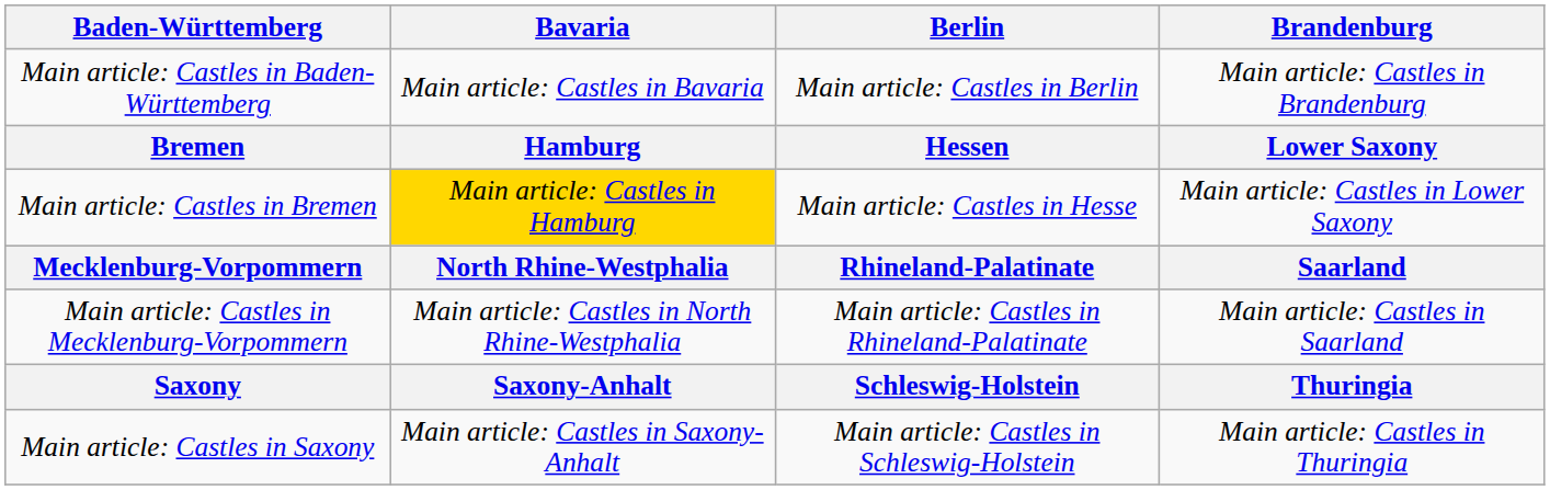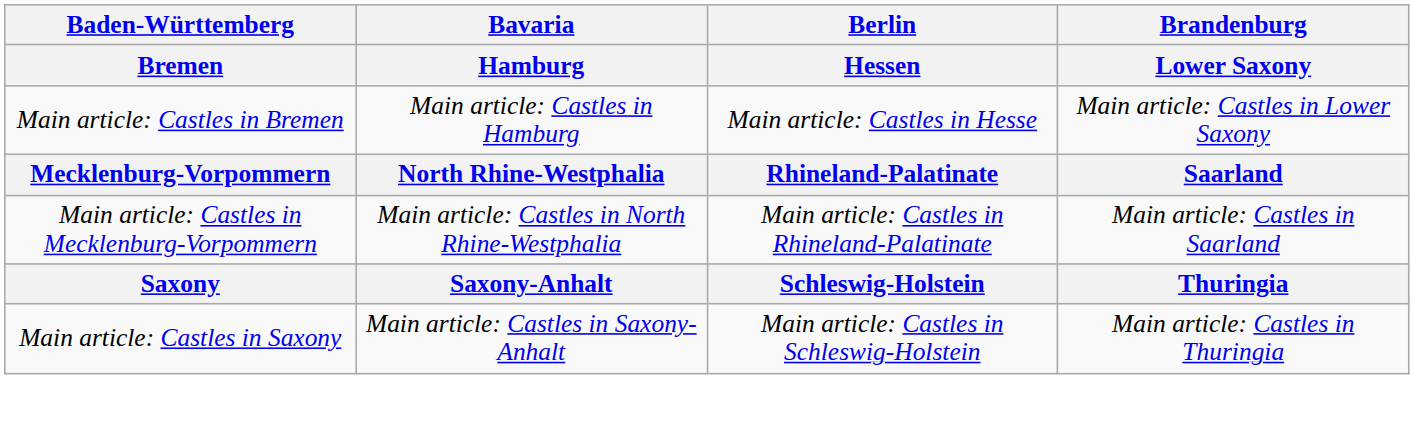 <table class="wikitable" style="margin-left: auto; margin-right: auto; border: none;">
 <tr>
 <th style="width:25%;"> <a href='#'>Baden-Württemberg</a> </th>
 <th style="width:25%;"> <a href='#'>Bavaria</a> </th>
 <th style="width:25%;"> <a href='#'>Berlin</a> </th>
 <th style="width:25%;"> <a href='#'>Brandenburg</a> </th>
-</tr>
-<tr style="text-align:center;">
-<td><em>Main article: <a href='#'>Castles in Baden-Württemberg</a></em><br></td>
-<td><em>Main article: <a href='#'>Castles in Bavaria</a></em><br></td>
-<td><em>Main article: <a href='#'>Castles in Berlin</a></em><br></td>
-<td><em>Main article: <a href='#'>Castles in Brandenburg</a></em><br></td>
 </tr>
 <tr style="text-align:center;">
 <th style="width:25%;"> <a href='#'>Bremen</a> </th>
 <th style="width:25%;"> <a href='#'>Hamburg</a> </th>
 <th style="width:25%;"> <a href='#'>Hessen</a> </th>
 <th style="width:25%;"> <a href='#'>Lower Saxony</a> </th>
 </tr>
 <tr style="text-align:center;">
 <td><em>Main article: <a href='#'>Castles in Bremen</a></em><br></td>
-<td style="background: gold;"><em>Main article: <a href='#'>Castles in Hamburg</a></em><br></td>
+<td><em>Main article: <a href='#'>Castles in Hamburg</a></em><br></td>
 <td><em>Main article: <a href='#'>Castles in Hesse</a></em><br></td>
 <td><em>Main article: <a href='#'>Castles in Lower Saxony</a></em><br></td>
 </tr>
 <tr style="text-align:center;">
 <th style="width:25%;"> <a href='#'>Mecklenburg-Vorpommern</a> </th>
 <th style="width:25%;"> <a href='#'>North Rhine-Westphalia</a> </th>
 <th style="width:25%;"> <a href='#'>Rhineland-Palatinate</a> </th>
 <th style="width:25%;"> <a href='#'>Saarland</a> </th>
 </tr>
 <tr style="text-align:center;">
 <td><em>Main article: <a href='#'>Castles in Mecklenburg-Vorpommern</a></em><br></td>
 <td><em>Main article: <a href='#'>Castles in North Rhine-Westphalia</a></em><br></td>
 <td><em>Main article: <a href='#'>Castles in Rhineland-Palatinate</a></em><br></td>
 <td><em>Main article: <a href='#'>Castles in Saarland</a></em><br></td>
 </tr>
 <tr style="text-align:center;">
 <th style="width:25%;"> <a href='#'>Saxony</a> </th>
 <th style="width:25%;"> <a href='#'>Saxony-Anhalt</a> </th>
 <th style="width:25%;"> <a href='#'>Schleswig-Holstein</a> </th>
 <th style="width:25%;"> <a href='#'>Thuringia</a> </th>
 </tr>
 <tr style="text-align:center;">
 <td><em>Main article: <a href='#'>Castles in Saxony</a></em><br></td>
 <td><em>Main article: <a href='#'>Castles in Saxony-Anhalt</a></em><br></td>
 <td><em>Main article: <a href='#'>Castles in Schleswig-Holstein</a></em><br></td>
 <td><em>Main article: <a href='#'>Castles in Thuringia</a></em><br></td>
 </tr>
 </table>
